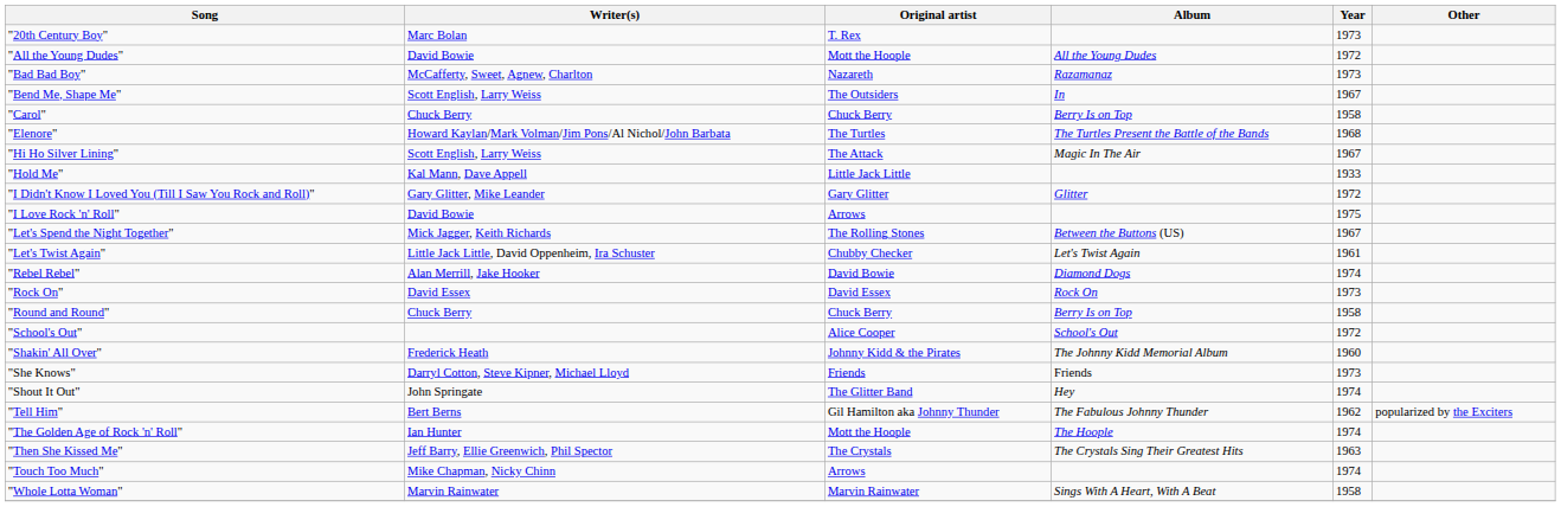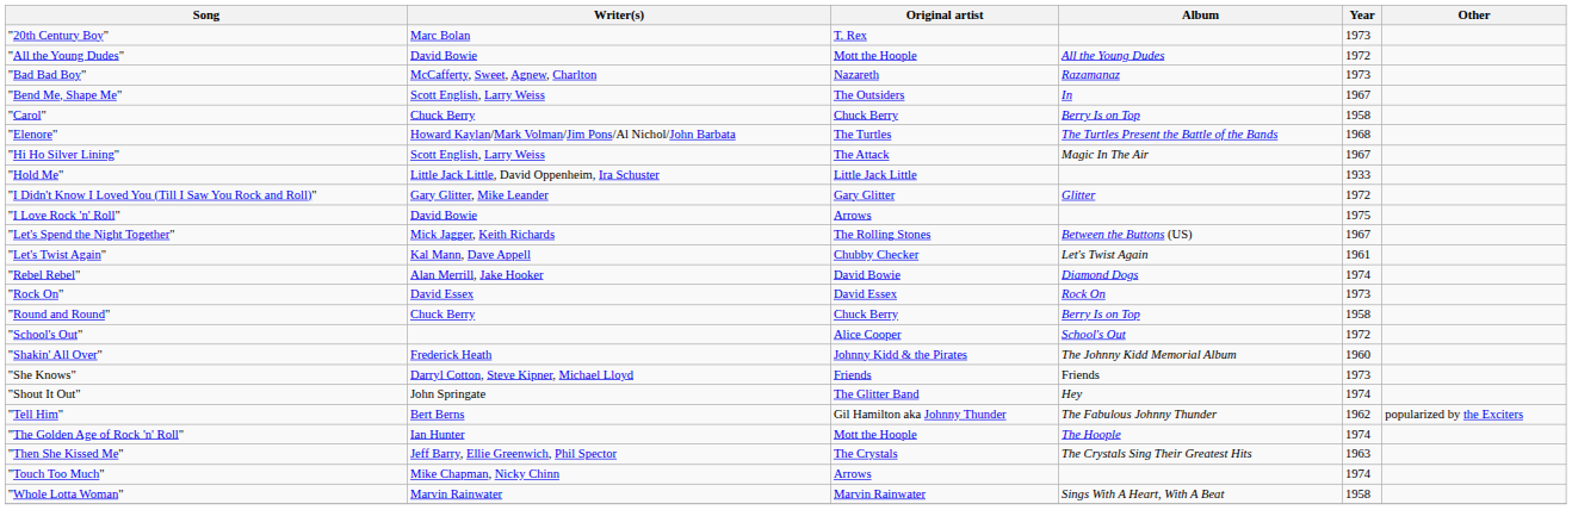 <table class="wikitable sortable" style="margin:0.5em auto; clear: both; text-align: left; width:100%">
 <tr>
 <th>Song</th>
 <th>Writer(s)</th>
 <th>Original artist</th>
 <th>Album</th>
 <th>Year</th>
 <th>Other</th>
 </tr>
 <tr>
 <td>"<a href='#'>20th Century Boy</a>"</td>
 <td><a href='#'>Marc Bolan</a></td>
 <td><a href='#'>T. Rex</a></td>
 <td></td>
 <td>1973</td>
 <td></td>
 </tr>
 <tr>
 <td>"<a href='#'>All the Young Dudes</a>"</td>
 <td><a href='#'>David Bowie</a></td>
 <td><a href='#'>Mott the Hoople</a></td>
 <td><em><a href='#'>All the Young Dudes</a></em></td>
 <td>1972</td>
 <td></td>
 </tr>
 <tr>
 <td>"<a href='#'>Bad Bad Boy</a>"</td>
 <td><a href='#'>McCafferty</a>, <a href='#'>Sweet</a>, <a href='#'>Agnew</a>, <a href='#'>Charlton</a></td>
 <td><a href='#'>Nazareth</a></td>
 <td><em><a href='#'>Razamanaz</a></em></td>
 <td>1973</td>
 <td></td>
 </tr>
 <tr>
 <td>"<a href='#'>Bend Me, Shape Me</a>"</td>
 <td><a href='#'>Scott English</a>, <a href='#'>Larry Weiss</a></td>
 <td><a href='#'>The Outsiders</a></td>
 <td><em><a href='#'>In</a></em></td>
 <td>1967</td>
 <td></td>
 </tr>
 <tr>
 <td>"<a href='#'>Carol</a>"</td>
 <td><a href='#'>Chuck Berry</a></td>
 <td><a href='#'>Chuck Berry</a></td>
 <td><em><a href='#'>Berry Is on Top</a></em></td>
 <td>1958</td>
 <td></td>
 </tr>
 <tr>
 <td>"<a href='#'>Elenore</a>"</td>
 <td><a href='#'>Howard Kaylan</a>/<a href='#'>Mark Volman</a>/<a href='#'>Jim Pons</a>/Al Nichol/<a href='#'>John Barbata</a></td>
 <td><a href='#'>The Turtles</a></td>
 <td><em><a href='#'>The Turtles Present the Battle of the Bands</a></em></td>
 <td>1968</td>
 <td></td>
 </tr>
 <tr>
 <td>"<a href='#'>Hi Ho Silver Lining</a>"</td>
 <td><a href='#'>Scott English</a>, <a href='#'>Larry Weiss</a></td>
 <td><a href='#'>The Attack</a></td>
 <td><em>Magic In The Air</em></td>
 <td>1967</td>
 <td></td>
 </tr>
 <tr>
 <td>"<a href='#'>Hold Me</a>"</td>
-<td><a href='#'>Kal Mann</a>, <a href='#'>Dave Appell</a></td>
+<td><a href='#'>Little Jack Little</a>, David Oppenheim, <a href='#'>Ira Schuster</a></td>
 <td><a href='#'>Little Jack Little</a></td>
 <td></td>
 <td>1933</td>
 <td></td>
 </tr>
 <tr>
 <td>"<a href='#'>I Didn't Know I Loved You (Till I Saw You Rock and Roll)</a>"</td>
 <td><a href='#'>Gary Glitter</a>, <a href='#'>Mike Leander</a></td>
 <td><a href='#'>Gary Glitter</a></td>
 <td><em><a href='#'>Glitter</a></em></td>
 <td>1972</td>
 <td></td>
 </tr>
 <tr>
 <td>"<a href='#'>I Love Rock 'n' Roll</a>"</td>
 <td><a href='#'>David Bowie</a></td>
 <td><a href='#'>Arrows</a></td>
 <td></td>
 <td>1975</td>
 <td></td>
 </tr>
 <tr>
 <td>"<a href='#'>Let's Spend the Night Together</a>"</td>
 <td><a href='#'>Mick Jagger</a>, <a href='#'>Keith Richards</a></td>
 <td><a href='#'>The Rolling Stones</a></td>
 <td><em><a href='#'>Between the Buttons</a></em> (US)</td>
 <td>1967</td>
 <td></td>
 </tr>
 <tr>
 <td>"<a href='#'>Let's Twist Again</a>"</td>
-<td><a href='#'>Little Jack Little</a>, David Oppenheim, <a href='#'>Ira Schuster</a></td>
+<td><a href='#'>Kal Mann</a>, <a href='#'>Dave Appell</a></td>
 <td><a href='#'>Chubby Checker</a></td>
 <td><em>Let's Twist Again</em></td>
 <td>1961</td>
 <td></td>
 </tr>
 <tr>
 <td>"<a href='#'>Rebel Rebel</a>"</td>
 <td><a href='#'>Alan Merrill</a>, <a href='#'>Jake Hooker</a></td>
 <td><a href='#'>David Bowie</a></td>
 <td><em><a href='#'>Diamond Dogs</a></em></td>
 <td>1974</td>
 <td></td>
 </tr>
 <tr>
 <td>"<a href='#'>Rock On</a>"</td>
 <td><a href='#'>David Essex</a></td>
 <td><a href='#'>David Essex</a></td>
 <td><em><a href='#'>Rock On</a></em></td>
 <td>1973</td>
 <td></td>
 </tr>
 <tr>
 <td>"<a href='#'>Round and Round</a>"</td>
 <td><a href='#'>Chuck Berry</a></td>
 <td><a href='#'>Chuck Berry</a></td>
 <td><em><a href='#'>Berry Is on Top</a></em></td>
 <td>1958</td>
 <td></td>
 </tr>
 <tr>
 <td>"<a href='#'>School's Out</a>"</td>
 <td></td>
 <td><a href='#'>Alice Cooper</a></td>
 <td><em><a href='#'>School's Out</a></em></td>
 <td>1972</td>
 <td></td>
 </tr>
 <tr>
 <td>"<a href='#'>Shakin' All Over</a>"</td>
 <td><a href='#'>Frederick Heath</a></td>
 <td><a href='#'>Johnny Kidd & the Pirates</a></td>
 <td><em>The Johnny Kidd Memorial Album</em></td>
 <td>1960</td>
 <td></td>
 </tr>
 <tr>
 <td>"She Knows"</td>
 <td><a href='#'>Darryl Cotton</a>, <a href='#'>Steve Kipner</a>, <a href='#'>Michael Lloyd</a></td>
 <td><a href='#'>Friends</a></td>
 <td>Friends</td>
 <td>1973</td>
 <td></td>
 </tr>
 <tr>
 <td>"Shout It Out"</td>
 <td>John Springate</td>
 <td><a href='#'>The Glitter Band</a></td>
 <td><em>Hey</em></td>
 <td>1974</td>
 <td></td>
 </tr>
 <tr>
 <td>"<a href='#'>Tell Him</a>"</td>
 <td><a href='#'>Bert Berns</a></td>
 <td>Gil Hamilton aka <a href='#'>Johnny Thunder</a></td>
 <td><em>The Fabulous Johnny Thunder</em></td>
 <td>1962</td>
 <td>popularized by <a href='#'>the Exciters</a></td>
 </tr>
 <tr>
 <td>"<a href='#'>The Golden Age of Rock 'n' Roll</a>"</td>
 <td><a href='#'>Ian Hunter</a></td>
 <td><a href='#'>Mott the Hoople</a></td>
 <td><em><a href='#'>The Hoople</a></em></td>
 <td>1974</td>
 <td></td>
 </tr>
 <tr>
 <td>"<a href='#'>Then She Kissed Me</a>"</td>
 <td><a href='#'>Jeff Barry</a>, <a href='#'>Ellie Greenwich</a>, <a href='#'>Phil Spector</a></td>
 <td><a href='#'>The Crystals</a></td>
 <td><em>The Crystals Sing Their Greatest Hits</em></td>
 <td>1963</td>
 <td></td>
 </tr>
 <tr>
 <td>"<a href='#'>Touch Too Much</a>"</td>
 <td><a href='#'>Mike Chapman</a>, <a href='#'>Nicky Chinn</a></td>
 <td><a href='#'>Arrows</a></td>
 <td></td>
 <td>1974</td>
 <td></td>
 </tr>
 <tr>
 <td>"<a href='#'>Whole Lotta Woman</a>"</td>
 <td><a href='#'>Marvin Rainwater</a></td>
 <td><a href='#'>Marvin Rainwater</a></td>
 <td><em>Sings With A Heart, With A Beat</em></td>
 <td>1958</td>
 <td></td>
 </tr>
 <tr>
 </tr>
 </table>
